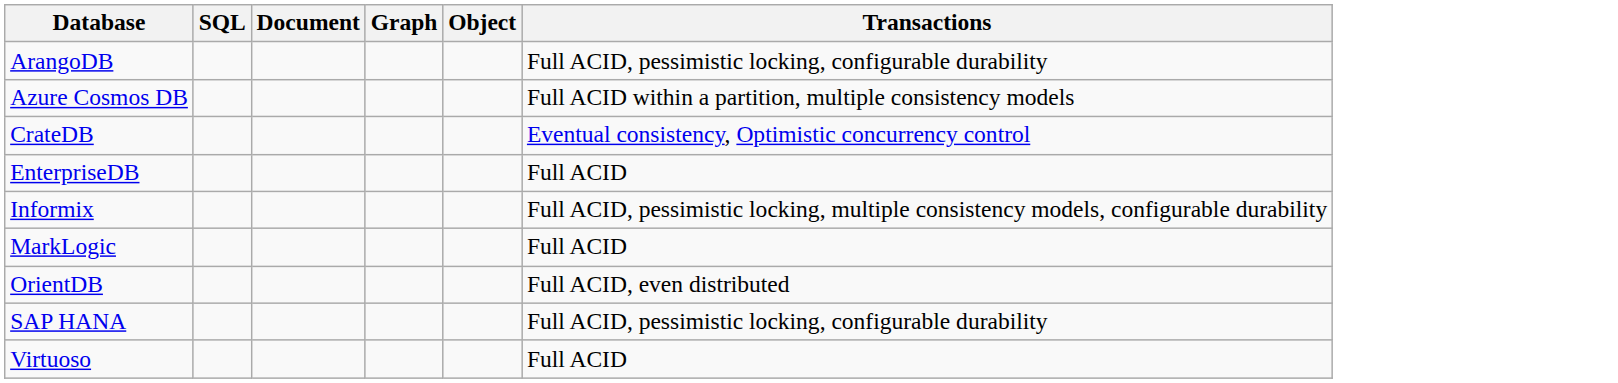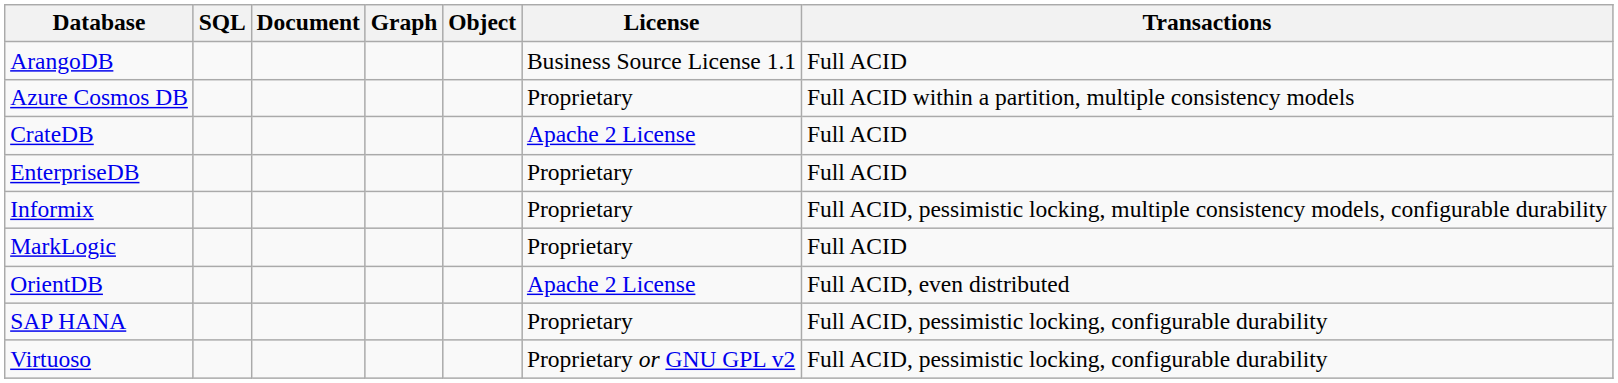 <table style="text-align: left;" class="wikitable sortable">
 <tr>
 <th>Database</th>
 <th>SQL</th>
 <th>Document</th>
 <th>Graph</th>
 <th>Object</th>
+<th>License</th>
 <th>Transactions</th>
 </tr>
 <tr>
 <td><a href='#'>ArangoDB</a></td>
 <td></td>
 <td></td>
 <td></td>
 <td></td>
-<td>Full ACID, pessimistic locking, configurable durability</td>
+<td>Business Source License 1.1</td>
+<td>Full ACID</td>
 </tr>
 <tr>
 <td><a href='#'>Azure Cosmos DB</a></td>
 <td></td>
 <td></td>
 <td></td>
 <td></td>
+<td>Proprietary</td>
 <td>Full ACID within a partition, multiple consistency models</td>
 </tr>
 <tr>
 <td><a href='#'>CrateDB</a></td>
 <td></td>
 <td></td>
 <td></td>
 <td></td>
-<td><a href='#'>Eventual consistency</a>, <a href='#'>Optimistic concurrency control</a></td>
+<td><a href='#'>Apache 2 License</a></td>
+<td>Full ACID</td>
 </tr>
 <tr>
 <td><a href='#'>EnterpriseDB</a></td>
 <td></td>
 <td></td>
 <td></td>
 <td></td>
+<td>Proprietary</td>
 <td>Full ACID</td>
 </tr>
 <tr>
 <td><a href='#'>Informix</a></td>
 <td></td>
 <td></td>
 <td></td>
 <td></td>
+<td>Proprietary</td>
 <td>Full ACID, pessimistic locking, multiple consistency models, configurable durability</td>
 </tr>
 <tr>
 <td><a href='#'>MarkLogic</a></td>
 <td></td>
 <td></td>
 <td></td>
 <td></td>
+<td>Proprietary</td>
 <td>Full ACID</td>
 </tr>
 <tr>
 <td><a href='#'>OrientDB</a></td>
 <td></td>
 <td></td>
 <td></td>
 <td></td>
+<td><a href='#'>Apache 2 License</a></td>
 <td>Full ACID, even distributed</td>
 </tr>
 <tr>
 <td><a href='#'>SAP HANA</a></td>
 <td></td>
 <td></td>
 <td></td>
 <td></td>
+<td>Proprietary</td>
 <td>Full ACID, pessimistic locking, configurable durability</td>
 </tr>
 <tr>
 <td><a href='#'>Virtuoso</a></td>
 <td></td>
 <td></td>
 <td></td>
 <td></td>
-<td>Full ACID</td>
+<td>Proprietary <em>or</em> <a href='#'>GNU GPL v2</a></td>
+<td>Full ACID, pessimistic locking, configurable durability</td>
 </tr>
 </table>
